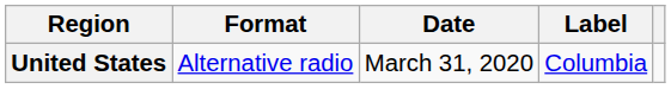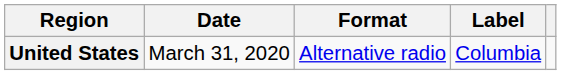 <table class="wikitable plainrowheaders">
 <tr>
 <th scope="col">Region</th>
+<th scope="col">Date</th>
 <th scope="col">Format</th>
-<th scope="col">Date</th>
 <th scope="col">Label</th>
 <th scope="col"></th>
 </tr>
 <tr>
 <th scope="row">United States</th>
+<td>March 31, 2020</td>
 <td><a href='#'>Alternative radio</a></td>
-<td>March 31, 2020</td>
 <td><a href='#'>Columbia</a></td>
 <td></td>
 </tr>
 </table>
